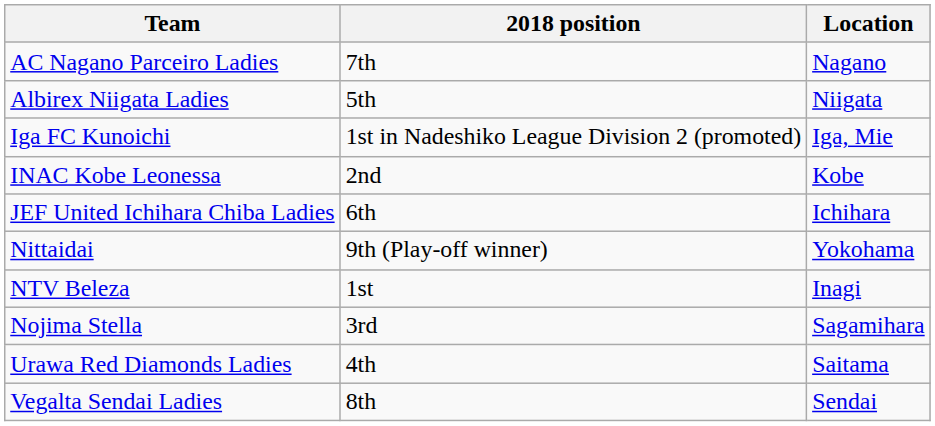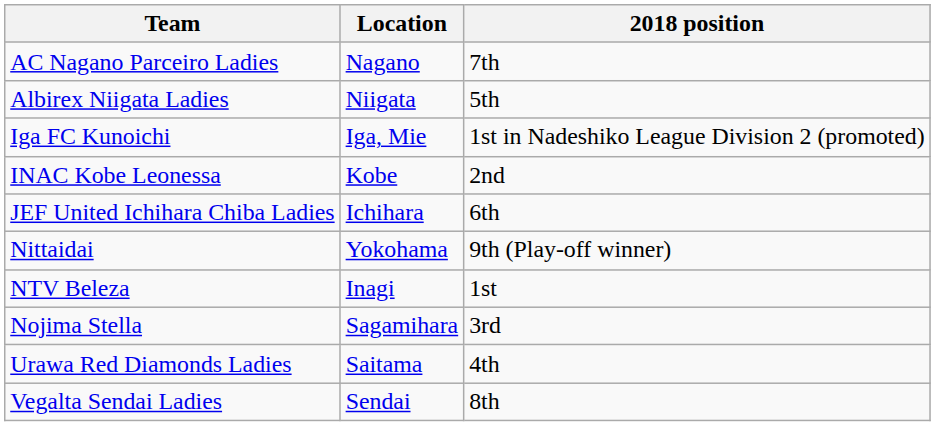 <table class="wikitable sortable">
 <tr>
 <th>Team</th>
+<th>Location</th>
 <th data-sort-type="number">2018 position</th>
-<th>Location</th>
 </tr>
 <tr>
 <td><a href='#'>AC Nagano Parceiro Ladies</a></td>
+<td><a href='#'>Nagano</a></td>
 <td>7th</td>
-<td><a href='#'>Nagano</a></td>
 </tr>
 <tr>
 <td><a href='#'>Albirex Niigata Ladies</a></td>
+<td><a href='#'>Niigata</a></td>
 <td>5th</td>
-<td><a href='#'>Niigata</a></td>
 </tr>
 <tr>
 <td><a href='#'>Iga FC Kunoichi</a></td>
+<td><a href='#'>Iga, Mie</a></td>
 <td>1st in Nadeshiko League Division 2 (promoted)</td>
-<td><a href='#'>Iga, Mie</a></td>
 </tr>
 <tr>
 <td><a href='#'>INAC Kobe Leonessa</a></td>
+<td><a href='#'>Kobe</a></td>
 <td>2nd</td>
-<td><a href='#'>Kobe</a></td>
 </tr>
 <tr>
 <td><a href='#'>JEF United Ichihara Chiba Ladies</a></td>
+<td><a href='#'>Ichihara</a></td>
 <td>6th</td>
-<td><a href='#'>Ichihara</a></td>
 </tr>
 <tr>
 <td><a href='#'>Nittaidai</a></td>
+<td><a href='#'>Yokohama</a></td>
 <td>9th (Play-off winner)</td>
-<td><a href='#'>Yokohama</a></td>
 </tr>
 <tr>
 <td><a href='#'>NTV Beleza</a></td>
+<td><a href='#'>Inagi</a></td>
 <td>1st</td>
-<td><a href='#'>Inagi</a></td>
 </tr>
 <tr>
 <td><a href='#'>Nojima Stella</a></td>
+<td><a href='#'>Sagamihara</a></td>
 <td>3rd</td>
-<td><a href='#'>Sagamihara</a></td>
 </tr>
 <tr>
 <td><a href='#'>Urawa Red Diamonds Ladies</a></td>
+<td><a href='#'>Saitama</a></td>
 <td>4th</td>
-<td><a href='#'>Saitama</a></td>
 </tr>
 <tr>
 <td><a href='#'>Vegalta Sendai Ladies</a></td>
+<td><a href='#'>Sendai</a></td>
 <td>8th</td>
-<td><a href='#'>Sendai</a></td>
 </tr>
 </table>
